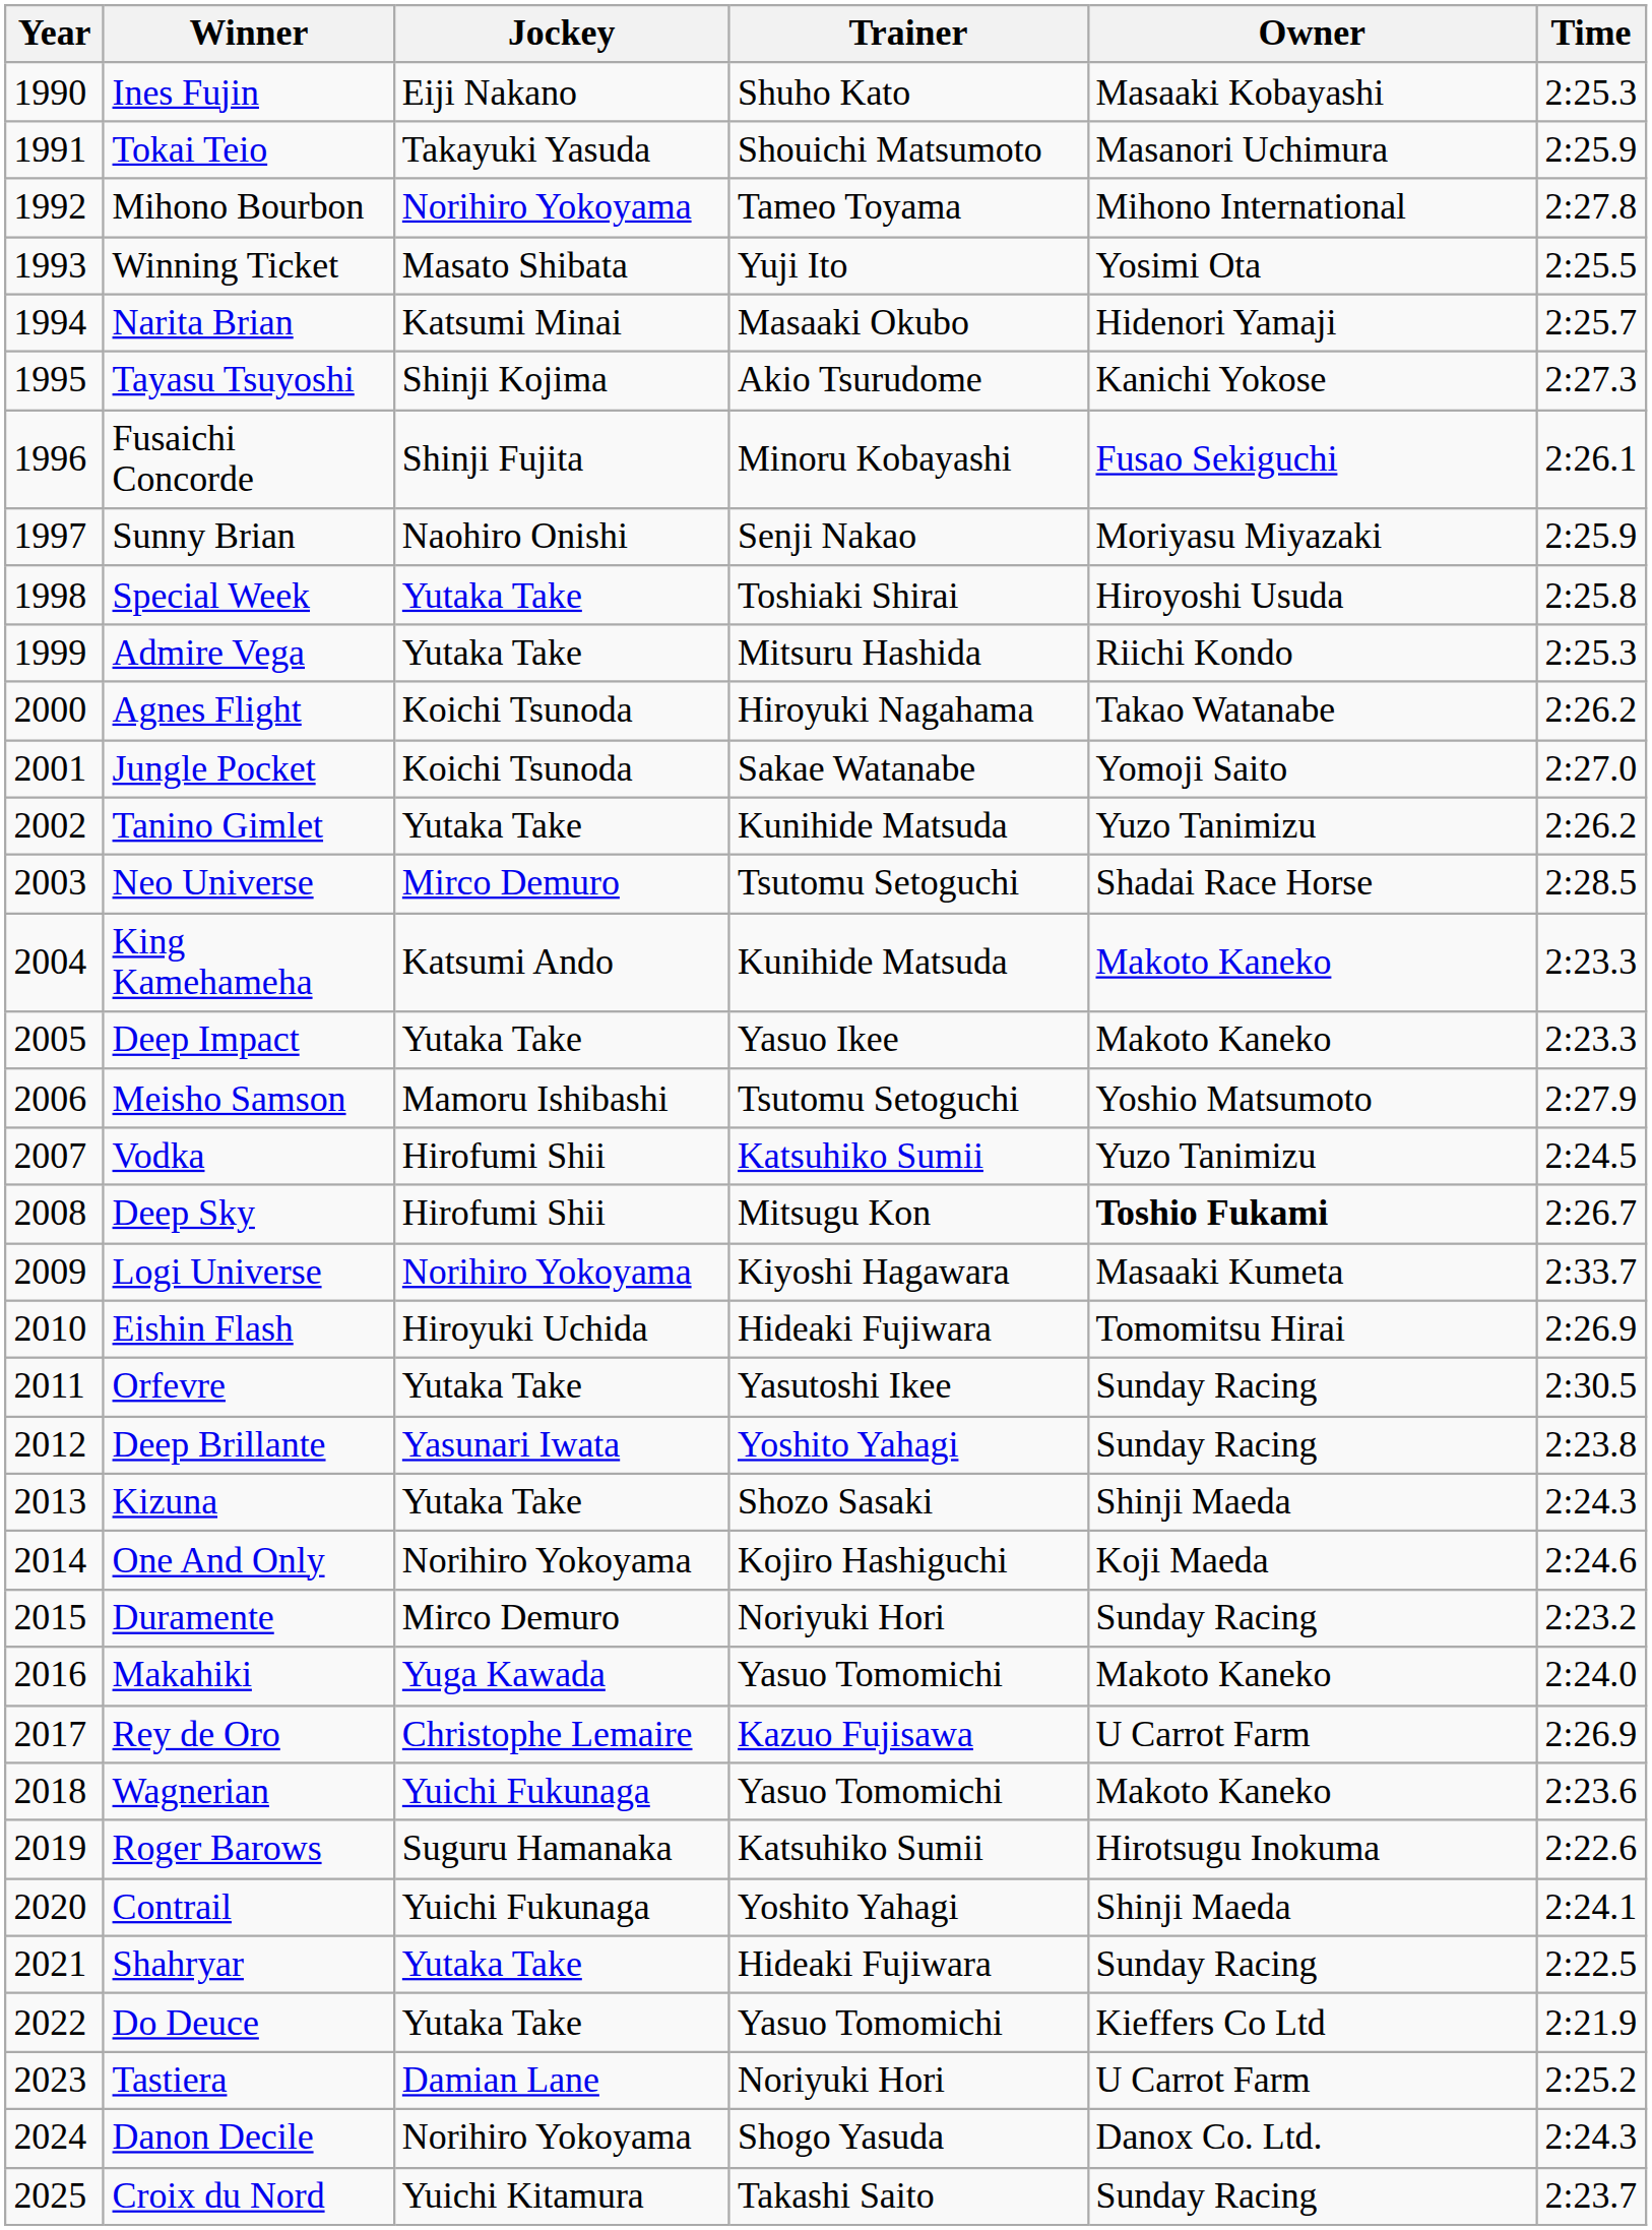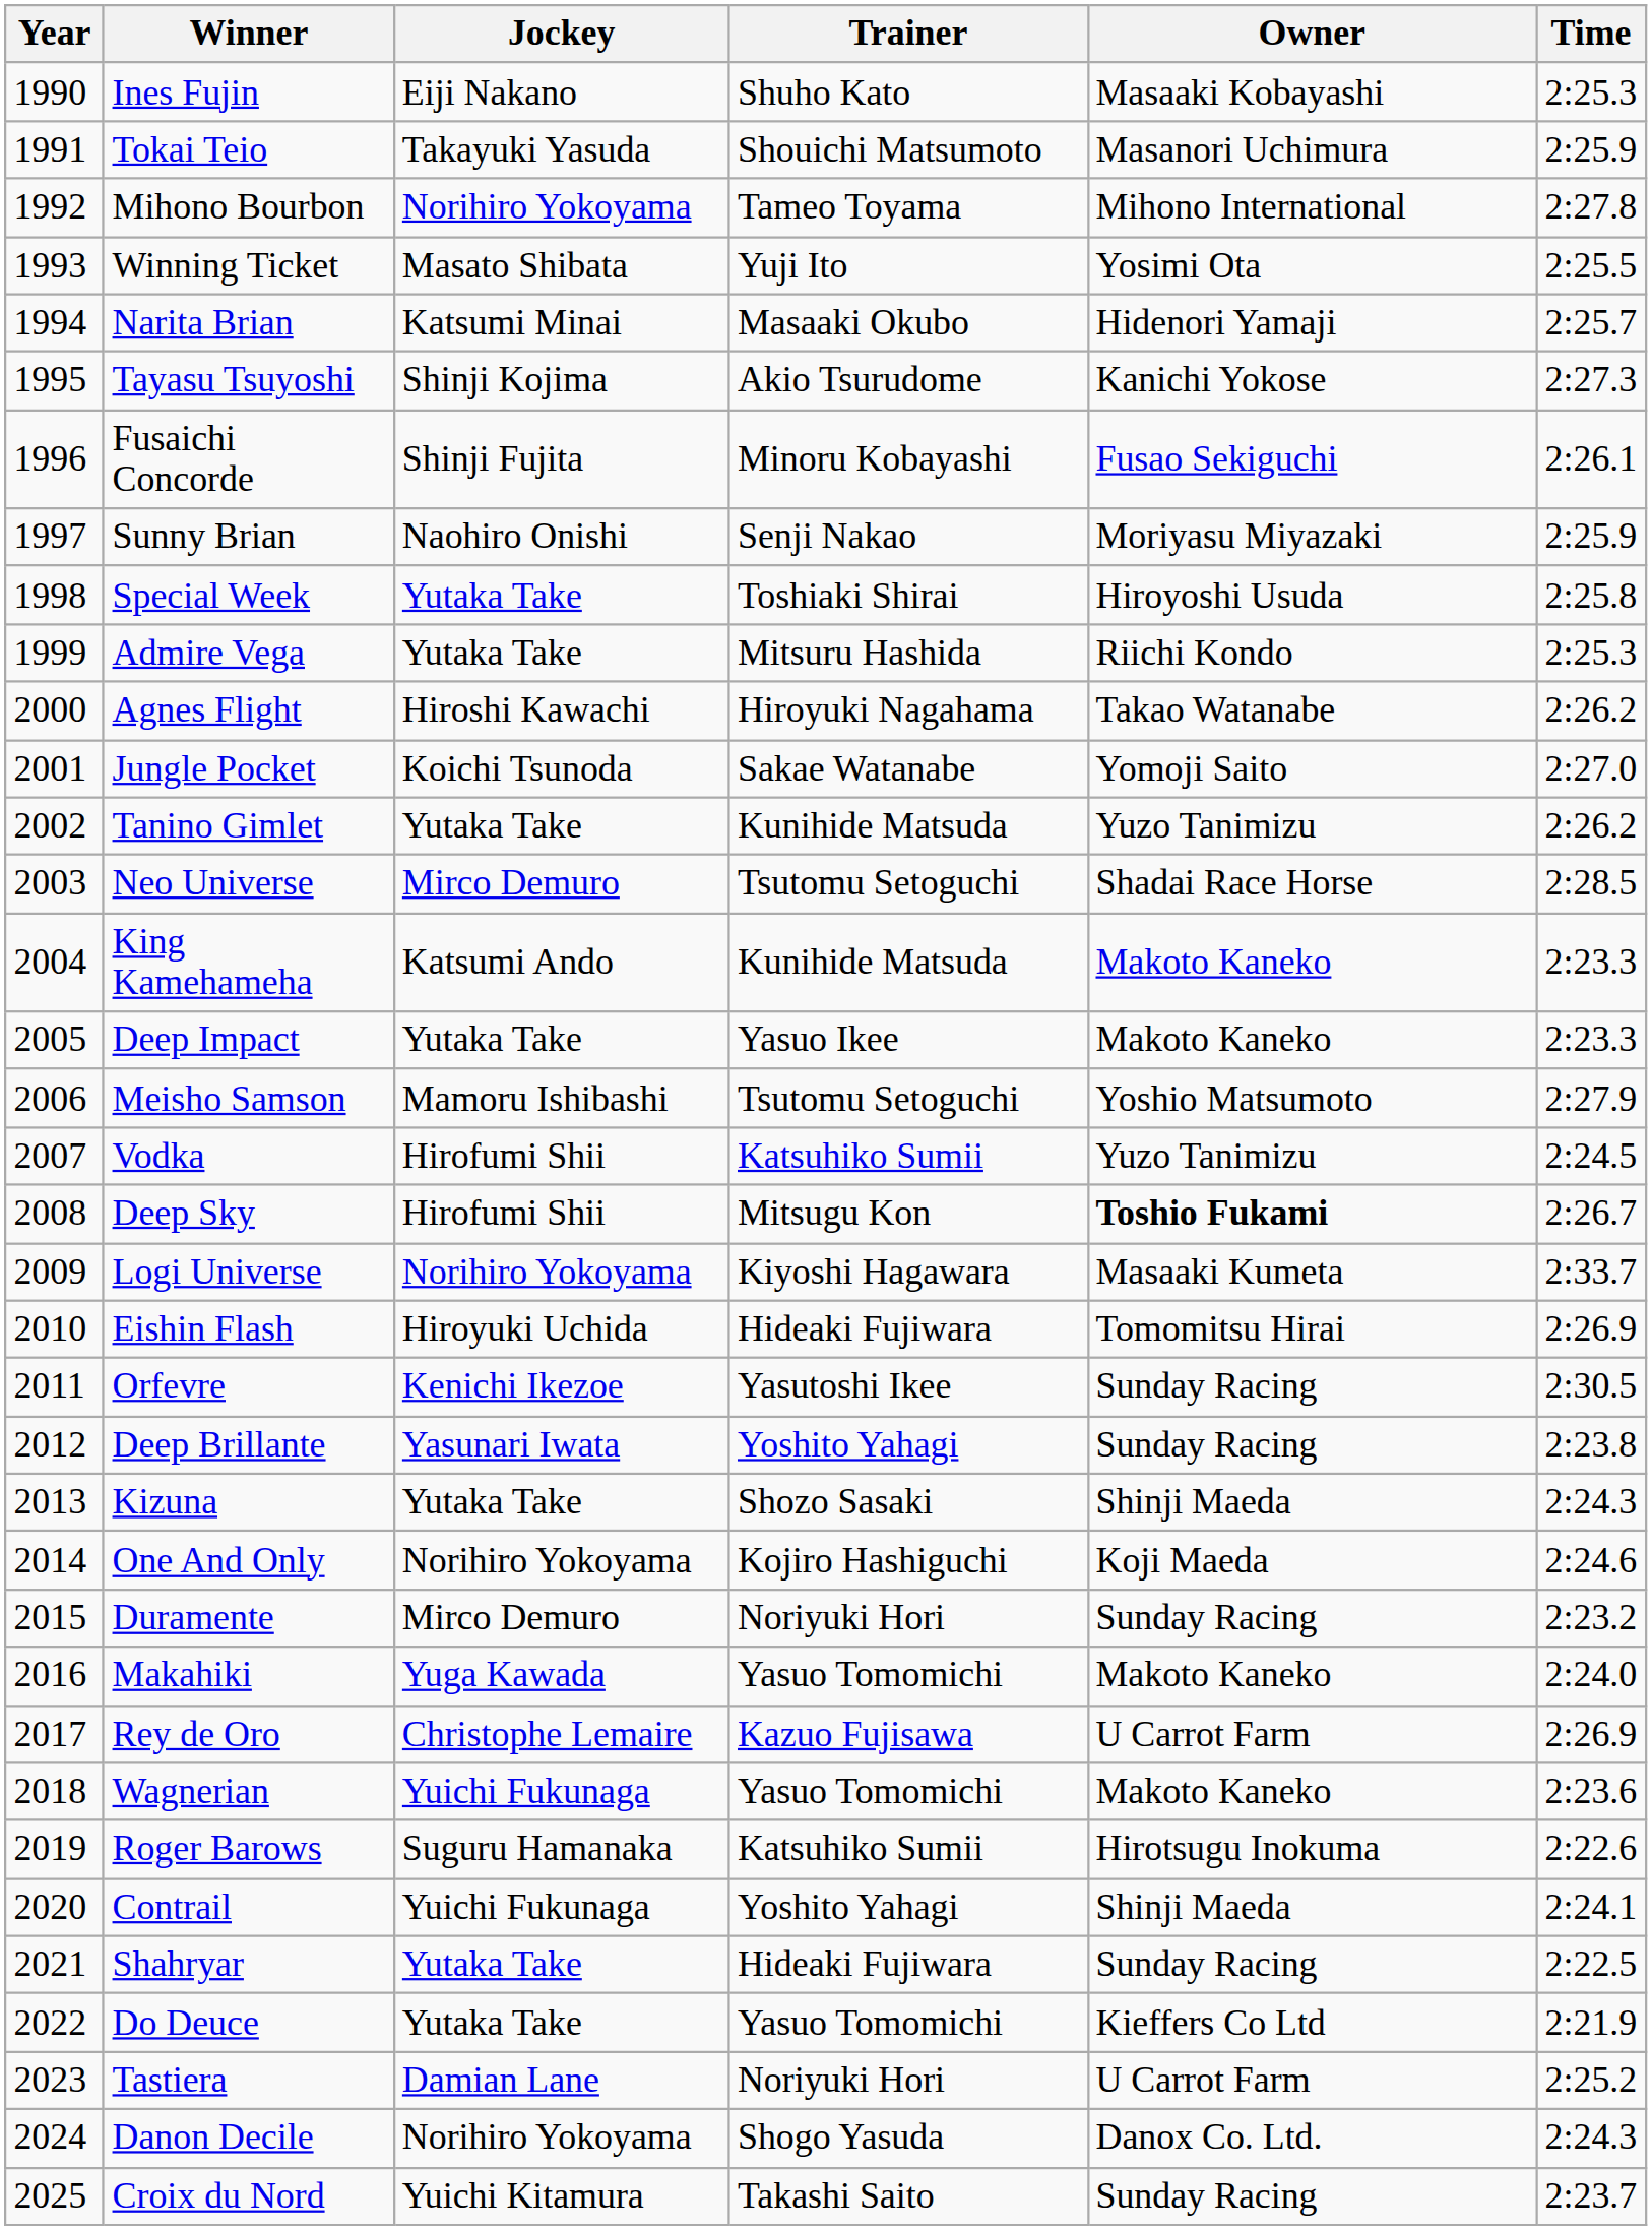 <table class="wikitable sortable">
 <tr>
 <th width="36px">Year<br></th>
 <th width="120px">Winner<br></th>
 <th width="140px">Jockey<br></th>
 <th width="150px">Trainer<br></th>
 <th width="190px">Owner<br></th>
 <th>Time<br></th>
 </tr>
 <tr>
 <td>1990</td>
 <td><a href='#'>Ines Fujin</a></td>
 <td>Eiji Nakano</td>
 <td>Shuho Kato</td>
 <td>Masaaki Kobayashi</td>
 <td>2:25.3</td>
 </tr>
 <tr>
 <td>1991</td>
 <td><a href='#'>Tokai Teio</a></td>
 <td>Takayuki Yasuda</td>
 <td>Shouichi Matsumoto</td>
 <td>Masanori Uchimura</td>
 <td>2:25.9</td>
 </tr>
 <tr>
 <td>1992</td>
 <td>Mihono Bourbon</td>
 <td><a href='#'>Norihiro Yokoyama</a></td>
 <td>Tameo Toyama</td>
 <td>Mihono International</td>
 <td>2:27.8</td>
 </tr>
 <tr>
 <td>1993</td>
 <td>Winning Ticket</td>
 <td>Masato Shibata</td>
 <td>Yuji Ito</td>
 <td>Yosimi Ota</td>
 <td>2:25.5</td>
 </tr>
 <tr>
 <td>1994</td>
 <td><a href='#'>Narita Brian</a></td>
 <td>Katsumi Minai</td>
 <td>Masaaki Okubo</td>
 <td>Hidenori Yamaji</td>
 <td>2:25.7</td>
 </tr>
 <tr>
 <td>1995</td>
 <td><a href='#'>Tayasu Tsuyoshi</a></td>
 <td>Shinji Kojima</td>
 <td>Akio Tsurudome</td>
 <td>Kanichi Yokose</td>
 <td>2:27.3</td>
 </tr>
 <tr>
 <td>1996</td>
 <td>Fusaichi Concorde</td>
 <td>Shinji Fujita</td>
 <td>Minoru Kobayashi</td>
 <td><a href='#'>Fusao Sekiguchi</a></td>
 <td>2:26.1</td>
 </tr>
 <tr>
 <td>1997</td>
 <td>Sunny Brian</td>
 <td>Naohiro Onishi</td>
 <td>Senji Nakao</td>
 <td>Moriyasu Miyazaki</td>
 <td>2:25.9</td>
 </tr>
 <tr>
 <td>1998</td>
 <td><a href='#'>Special Week</a></td>
 <td><a href='#'>Yutaka Take</a></td>
 <td>Toshiaki Shirai</td>
 <td>Hiroyoshi Usuda</td>
 <td>2:25.8</td>
 </tr>
 <tr>
 <td>1999</td>
 <td><a href='#'>Admire Vega</a></td>
 <td>Yutaka Take</td>
 <td>Mitsuru Hashida</td>
 <td>Riichi Kondo</td>
 <td>2:25.3</td>
 </tr>
 <tr>
 <td>2000</td>
 <td><a href='#'>Agnes Flight</a></td>
-<td>Koichi Tsunoda</td>
+<td>Hiroshi Kawachi</td>
 <td>Hiroyuki Nagahama</td>
 <td>Takao Watanabe</td>
 <td>2:26.2</td>
 </tr>
 <tr>
 <td>2001</td>
 <td><a href='#'>Jungle Pocket</a></td>
 <td>Koichi Tsunoda</td>
 <td>Sakae Watanabe</td>
 <td>Yomoji Saito</td>
 <td>2:27.0</td>
 </tr>
 <tr>
 <td>2002</td>
 <td><a href='#'>Tanino Gimlet</a></td>
 <td>Yutaka Take</td>
 <td>Kunihide Matsuda</td>
 <td>Yuzo Tanimizu</td>
 <td>2:26.2</td>
 </tr>
 <tr>
 <td>2003</td>
 <td><a href='#'>Neo Universe</a></td>
 <td><a href='#'>Mirco Demuro</a></td>
 <td>Tsutomu Setoguchi</td>
 <td>Shadai Race Horse</td>
 <td>2:28.5</td>
 </tr>
 <tr>
 <td>2004</td>
 <td><a href='#'>King Kamehameha</a></td>
 <td>Katsumi Ando</td>
 <td>Kunihide Matsuda</td>
 <td><a href='#'>Makoto Kaneko</a></td>
 <td>2:23.3</td>
 </tr>
 <tr>
 <td>2005</td>
 <td><a href='#'>Deep Impact</a></td>
 <td>Yutaka Take</td>
 <td>Yasuo Ikee</td>
 <td>Makoto Kaneko</td>
 <td>2:23.3</td>
 </tr>
 <tr>
 <td>2006</td>
 <td><a href='#'>Meisho Samson</a></td>
 <td>Mamoru Ishibashi</td>
 <td>Tsutomu Setoguchi</td>
 <td>Yoshio Matsumoto</td>
 <td>2:27.9</td>
 </tr>
 <tr>
 <td>2007</td>
 <td><a href='#'>Vodka</a></td>
 <td>Hirofumi Shii</td>
 <td><a href='#'>Katsuhiko Sumii</a></td>
 <td>Yuzo Tanimizu</td>
 <td>2:24.5</td>
 </tr>
 <tr>
 <td>2008</td>
 <td><a href='#'>Deep Sky</a></td>
 <td>Hirofumi Shii</td>
 <td>Mitsugu Kon</td>
 <td><strong>Toshio Fukami</strong></td>
 <td>2:26.7</td>
 </tr>
 <tr>
 <td>2009</td>
 <td><a href='#'>Logi Universe</a></td>
 <td><a href='#'>Norihiro Yokoyama</a></td>
 <td>Kiyoshi Hagawara</td>
 <td>Masaaki Kumeta</td>
 <td>2:33.7</td>
 </tr>
 <tr>
 <td>2010</td>
 <td><a href='#'>Eishin Flash</a></td>
 <td>Hiroyuki Uchida</td>
 <td>Hideaki Fujiwara</td>
 <td>Tomomitsu Hirai</td>
 <td>2:26.9</td>
 </tr>
 <tr>
 <td>2011</td>
 <td><a href='#'>Orfevre</a></td>
-<td>Yutaka Take</td>
+<td><a href='#'>Kenichi Ikezoe</a></td>
 <td>Yasutoshi Ikee</td>
 <td>Sunday Racing</td>
 <td>2:30.5</td>
 </tr>
 <tr>
 <td>2012</td>
 <td><a href='#'>Deep Brillante</a></td>
 <td><a href='#'>Yasunari Iwata</a></td>
 <td><a href='#'>Yoshito Yahagi</a></td>
 <td>Sunday Racing</td>
 <td>2:23.8</td>
 </tr>
 <tr>
 <td>2013</td>
 <td><a href='#'>Kizuna</a></td>
 <td>Yutaka Take</td>
 <td>Shozo Sasaki</td>
 <td>Shinji Maeda</td>
 <td>2:24.3</td>
 </tr>
 <tr>
 <td>2014</td>
 <td><a href='#'>One And Only</a></td>
 <td>Norihiro Yokoyama</td>
 <td>Kojiro Hashiguchi</td>
 <td>Koji Maeda</td>
 <td>2:24.6</td>
 </tr>
 <tr>
 <td>2015</td>
 <td><a href='#'>Duramente</a></td>
 <td>Mirco Demuro</td>
 <td>Noriyuki Hori</td>
 <td>Sunday Racing</td>
 <td>2:23.2</td>
 </tr>
 <tr>
 <td>2016</td>
 <td><a href='#'>Makahiki</a></td>
 <td><a href='#'>Yuga Kawada</a></td>
 <td>Yasuo Tomomichi</td>
 <td>Makoto Kaneko</td>
 <td>2:24.0</td>
 </tr>
 <tr>
 <td>2017</td>
 <td><a href='#'>Rey de Oro</a></td>
 <td><a href='#'>Christophe Lemaire</a></td>
 <td><a href='#'>Kazuo Fujisawa</a></td>
 <td>U Carrot Farm</td>
 <td>2:26.9</td>
 </tr>
 <tr>
 <td>2018</td>
 <td><a href='#'>Wagnerian</a></td>
 <td><a href='#'>Yuichi Fukunaga</a></td>
 <td>Yasuo Tomomichi</td>
 <td>Makoto Kaneko</td>
 <td>2:23.6</td>
 </tr>
 <tr>
 <td>2019</td>
 <td><a href='#'>Roger Barows</a></td>
 <td>Suguru Hamanaka</td>
 <td>Katsuhiko Sumii</td>
 <td>Hirotsugu Inokuma</td>
 <td>2:22.6</td>
 </tr>
 <tr>
 <td>2020</td>
 <td><a href='#'>Contrail</a></td>
 <td>Yuichi Fukunaga</td>
 <td>Yoshito Yahagi</td>
 <td>Shinji Maeda</td>
 <td>2:24.1</td>
 </tr>
 <tr>
 <td>2021</td>
 <td><a href='#'>Shahryar</a></td>
 <td><a href='#'>Yutaka Take</a></td>
 <td>Hideaki Fujiwara</td>
 <td>Sunday Racing</td>
 <td>2:22.5</td>
 </tr>
 <tr>
 <td>2022</td>
 <td><a href='#'>Do Deuce</a></td>
 <td>Yutaka Take</td>
 <td>Yasuo Tomomichi</td>
 <td>Kieffers Co Ltd</td>
 <td>2:21.9</td>
 </tr>
 <tr>
 <td>2023</td>
 <td><a href='#'>Tastiera</a></td>
 <td><a href='#'>Damian Lane</a></td>
 <td>Noriyuki Hori</td>
 <td>U Carrot Farm</td>
 <td>2:25.2</td>
 </tr>
 <tr>
 <td>2024</td>
 <td><a href='#'>Danon Decile</a></td>
 <td>Norihiro Yokoyama</td>
 <td>Shogo Yasuda</td>
 <td>Danox Co. Ltd.</td>
 <td>2:24.3</td>
 </tr>
 <tr>
 <td>2025</td>
 <td><a href='#'>Croix du Nord</a></td>
 <td>Yuichi Kitamura</td>
 <td>Takashi Saito</td>
 <td>Sunday Racing</td>
 <td>2:23.7</td>
 </tr>
 </table>
